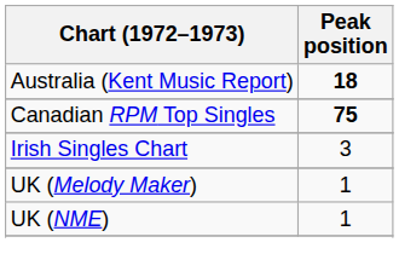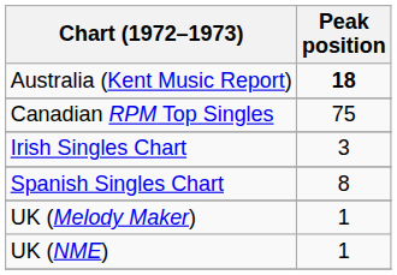 <table class="wikitable sortable">
 <tr>
 <th scope="col">Chart (1972–1973)</th>
 <th scope="col">Peak<br>position</th>
 </tr>
 <tr>
 <td align="left">Australia (<a href='#'>Kent Music Report</a>)</td>
 <td align="center"><strong>18</strong></td>
 </tr>
 <tr>
 </tr>
 <tr>
 </tr>
 <tr>
 <td align="left">Canadian <a href='#'><em>RPM</em> Top Singles</a></td>
-<td align="center"><strong>75</strong></td>
+<td align="center">75</td>
 </tr>
 <tr>
 </tr>
 <tr>
 <td align="left"><a href='#'>Irish Singles Chart</a></td>
 <td align="center">3</td>
 </tr>
 <tr>
 </tr>
 <tr>
+</tr>
+<tr>
+<td align="left"><a href='#'>Spanish Singles Chart</a></td>
+<td align="center">8</td>
 </tr>
 <tr>
 </tr>
 <tr>
 <td align="left">UK (<em><a href='#'>Melody Maker</a></em>)</td>
 <td align="center">1</td>
 </tr>
 <tr>
 <td align="left">UK (<em><a href='#'>NME</a></em>)</td>
 <td align="center">1</td>
 </tr>
 <tr>
 </tr>
 <tr>
 </tr>
 </table>
